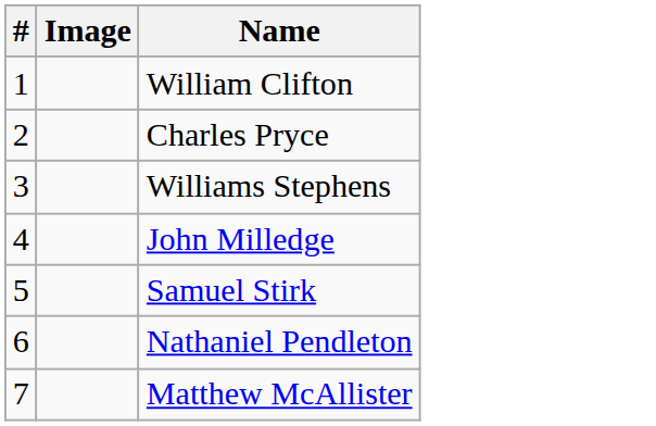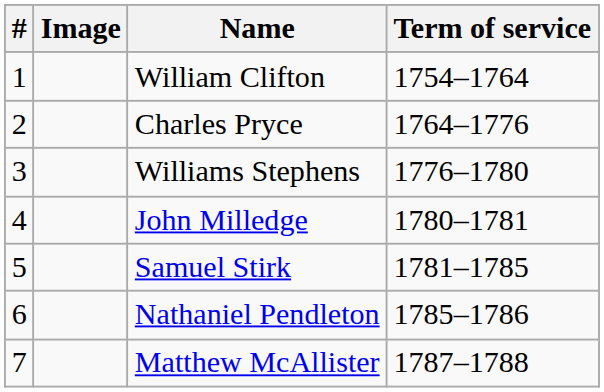 <table class="wikitable sortable">
 <tr>
 <th>#</th>
 <th>Image</th>
 <th>Name</th>
+<th>Term of service</th>
 </tr>
 <tr>
 <td>1</td>
 <td></td>
 <td>William Clifton</td>
+<td>1754–1764</td>
 </tr>
 <tr>
 <td>2</td>
 <td></td>
 <td>Charles Pryce</td>
+<td>1764–1776</td>
 </tr>
 <tr>
 <td>3</td>
 <td></td>
 <td>Williams Stephens</td>
+<td>1776–1780</td>
 </tr>
 <tr>
 <td>4</td>
 <td></td>
 <td><a href='#'>John Milledge</a></td>
+<td>1780–1781</td>
 </tr>
 <tr>
 <td>5</td>
 <td></td>
 <td><a href='#'>Samuel Stirk</a></td>
+<td>1781–1785</td>
 </tr>
 <tr>
 <td>6</td>
 <td></td>
 <td><a href='#'>Nathaniel Pendleton</a></td>
+<td>1785–1786</td>
 </tr>
 <tr>
 <td>7</td>
 <td></td>
 <td><a href='#'>Matthew McAllister</a></td>
+<td>1787–1788</td>
 </tr>
 </table>
